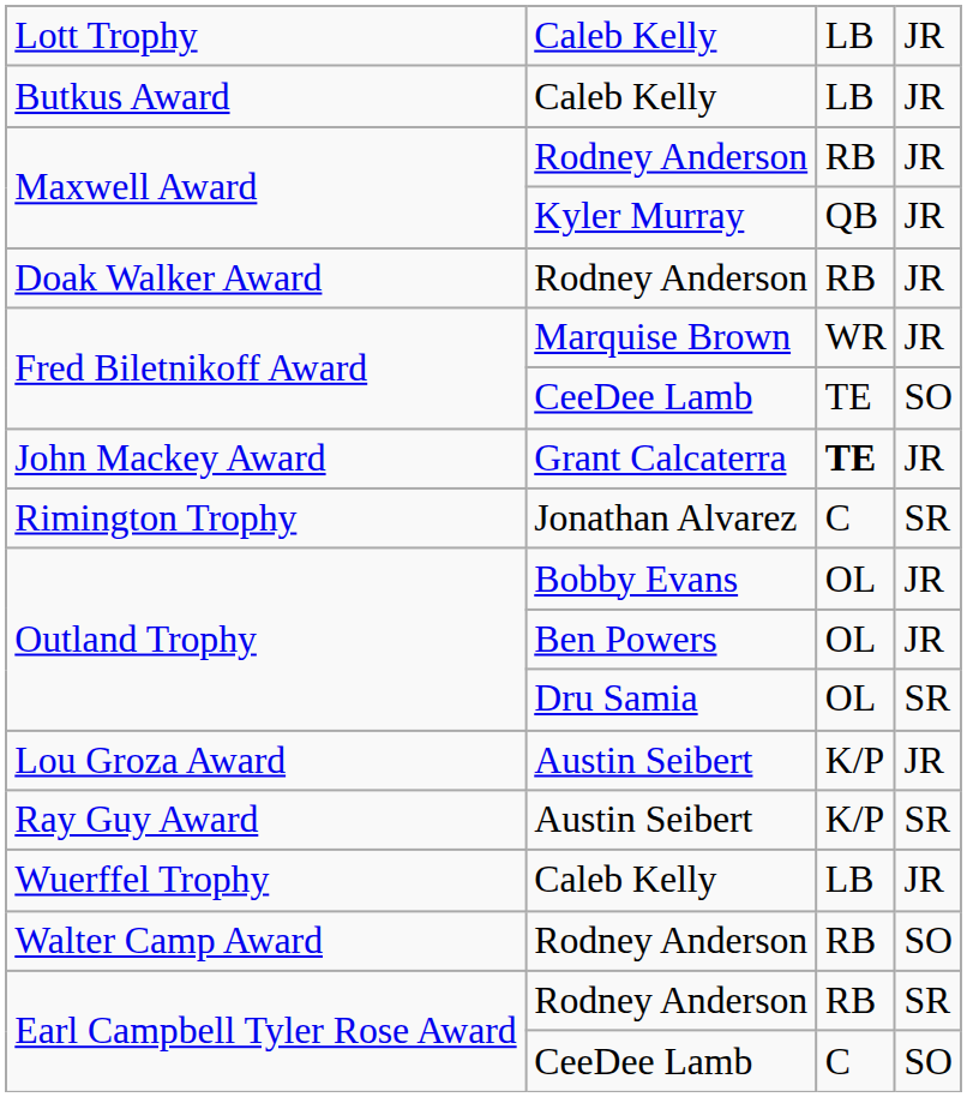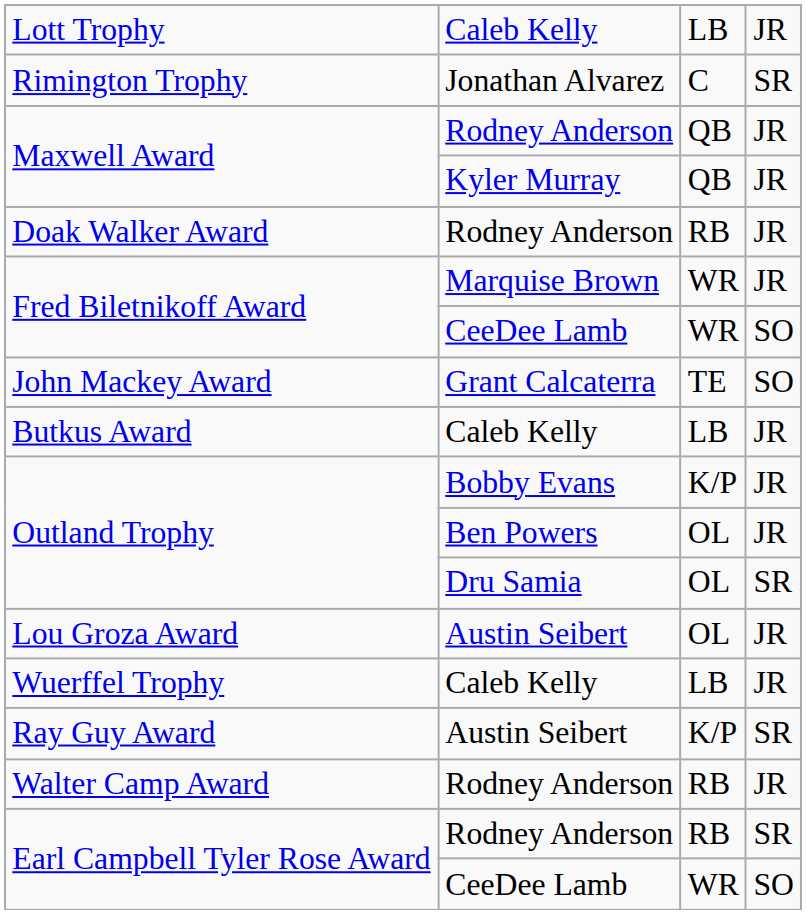 <table class="wikitable">
 <tr>
 <td><a href='#'>Lott Trophy</a></td>
 <td><a href='#'>Caleb Kelly</a></td>
 <td>LB</td>
 <td>JR</td>
 </tr>
 <tr>
-<td><a href='#'>Butkus Award</a></td>
-<td>Caleb Kelly</td>
-<td>LB</td>
-<td>JR</td>
+<td><a href='#'>Rimington Trophy</a></td>
+<td>Jonathan Alvarez</td>
+<td>C</td>
+<td>SR</td>
 </tr>
 <tr>
 <td rowspan=2><a href='#'>Maxwell Award</a></td>
 <td><a href='#'>Rodney Anderson</a></td>
-<td>RB</td>
+<td>QB</td>
 <td>JR</td>
 </tr>
 <tr>
 <td><a href='#'>Kyler Murray</a></td>
 <td>QB</td>
 <td>JR</td>
 </tr>
 <tr>
 <td><a href='#'>Doak Walker Award</a></td>
 <td>Rodney Anderson</td>
 <td>RB</td>
 <td>JR</td>
 </tr>
 <tr>
 <td rowspan=2><a href='#'>Fred Biletnikoff Award</a></td>
 <td><a href='#'>Marquise Brown</a></td>
 <td>WR</td>
 <td>JR</td>
 </tr>
 <tr>
 <td><a href='#'>CeeDee Lamb</a></td>
-<td>TE</td>
+<td>WR</td>
 <td>SO</td>
 </tr>
 <tr>
 <td><a href='#'>John Mackey Award</a></td>
 <td><a href='#'>Grant Calcaterra</a></td>
-<td><strong>TE</strong></td>
-<td>JR</td>
+<td>TE</td>
+<td>SO</td>
 </tr>
 <tr>
-<td><a href='#'>Rimington Trophy</a></td>
-<td>Jonathan Alvarez</td>
-<td>C</td>
-<td>SR</td>
+<td><a href='#'>Butkus Award</a></td>
+<td>Caleb Kelly</td>
+<td>LB</td>
+<td>JR</td>
 </tr>
 <tr>
 <td rowspan=3><a href='#'>Outland Trophy</a></td>
 <td><a href='#'>Bobby Evans</a></td>
-<td>OL</td>
+<td>K/P</td>
 <td>JR</td>
 </tr>
 <tr>
 <td><a href='#'>Ben Powers</a></td>
 <td>OL</td>
 <td>JR</td>
 </tr>
 <tr>
 <td><a href='#'>Dru Samia</a></td>
 <td>OL</td>
 <td>SR</td>
 </tr>
 <tr>
 <td><a href='#'>Lou Groza Award</a></td>
 <td><a href='#'>Austin Seibert</a></td>
-<td>K/P</td>
+<td>OL</td>
+<td>JR</td>
+</tr>
+<tr>
+<td><a href='#'>Wuerffel Trophy</a></td>
+<td>Caleb Kelly</td>
+<td>LB</td>
 <td>JR</td>
 </tr>
 <tr>
 <td><a href='#'>Ray Guy Award</a></td>
 <td>Austin Seibert</td>
 <td>K/P</td>
 <td>SR</td>
 </tr>
 <tr>
-<td><a href='#'>Wuerffel Trophy</a></td>
-<td>Caleb Kelly</td>
-<td>LB</td>
-<td>JR</td>
-</tr>
-<tr>
 <td><a href='#'>Walter Camp Award</a></td>
 <td>Rodney Anderson</td>
 <td>RB</td>
-<td>SO</td>
+<td>JR</td>
 </tr>
 <tr>
 <td rowspan=2><a href='#'>Earl Campbell Tyler Rose Award</a></td>
 <td>Rodney Anderson</td>
 <td>RB</td>
 <td>SR</td>
 </tr>
 <tr>
 <td>CeeDee Lamb</td>
-<td>C</td>
+<td>WR</td>
 <td>SO</td>
 </tr>
 </table>
